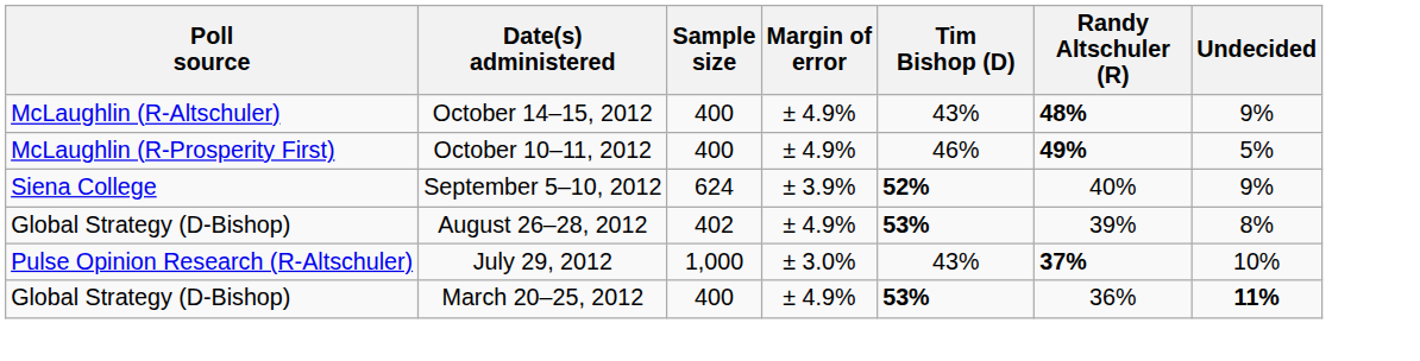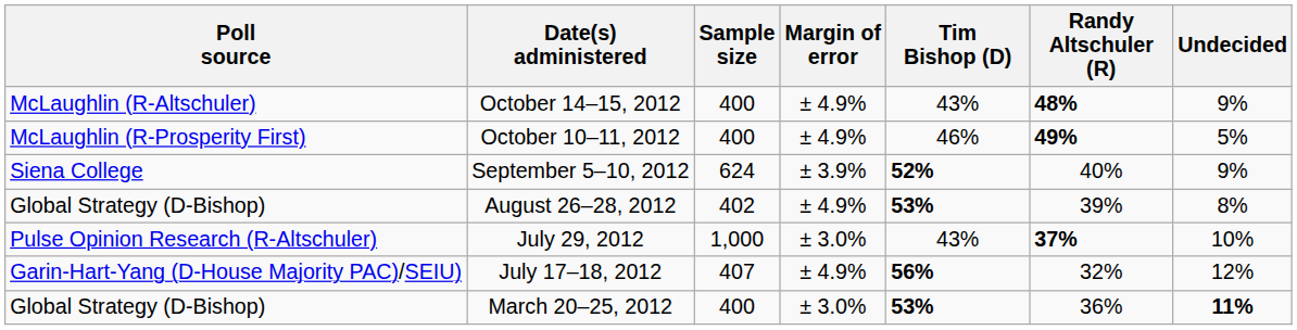 <table class="wikitable">
 <tr>
 <th>Poll<br>source</th>
 <th>Date(s)<br>administered</th>
 <th>Sample<br>size</th>
 <th>Margin of<br>error</th>
 <th style="width:100px;">Tim<br>Bishop (D)</th>
 <th style="width:100px;">Randy<br>Altschuler (R)</th>
 <th>Undecided</th>
 </tr>
 <tr>
 <td><a href='#'>McLaughlin (R-Altschuler)</a></td>
 <td align=center>October 14–15, 2012</td>
 <td align=center>400</td>
 <td align=center>± 4.9%</td>
 <td align=center>43%</td>
 <td><strong>48%</strong></td>
 <td align=center>9%</td>
 </tr>
 <tr>
 <td><a href='#'>McLaughlin (R-Prosperity First)</a></td>
 <td align=center>October 10–11, 2012</td>
 <td align=center>400</td>
 <td align=center>± 4.9%</td>
 <td align=center>46%</td>
 <td><strong>49%</strong></td>
 <td align=center>5%</td>
 </tr>
 <tr>
 <td><a href='#'>Siena College</a></td>
 <td align=center>September 5–10, 2012</td>
 <td align=center>624</td>
 <td align=center>± 3.9%</td>
 <td><strong>52%</strong></td>
 <td align=center>40%</td>
 <td align=center>9%</td>
 </tr>
 <tr>
 <td>Global Strategy (D-Bishop)</td>
 <td align=center>August 26–28, 2012</td>
 <td align=center>402</td>
 <td align=center>± 4.9%</td>
 <td><strong>53%</strong></td>
 <td align=center>39%</td>
 <td align=center>8%</td>
 </tr>
 <tr>
 <td><a href='#'>Pulse Opinion Research (R-Altschuler)</a></td>
 <td align=center>July 29, 2012</td>
 <td align=center>1,000</td>
 <td align=center>± 3.0%</td>
 <td align=center>43%</td>
 <td><strong>37%</strong></td>
 <td align=center>10%</td>
 </tr>
 <tr>
+<td><a href='#'>Garin-Hart-Yang (D-House Majority PAC)</a>/<a href='#'>SEIU)</a></td>
+<td align=center>July 17–18, 2012</td>
+<td align=center>407</td>
+<td align=center>± 4.9%</td>
+<td><strong>56%</strong></td>
+<td align=center>32%</td>
+<td align=center>12%</td>
+</tr>
+<tr>
 <td>Global Strategy (D-Bishop)</td>
 <td align=center>March 20–25, 2012</td>
 <td align=center>400</td>
-<td align=center>± 4.9%</td>
+<td align=center>± 3.0%</td>
 <td><strong>53%</strong></td>
 <td align=center>36%</td>
 <td align=center><strong>11%</strong></td>
 </tr>
 </table>
